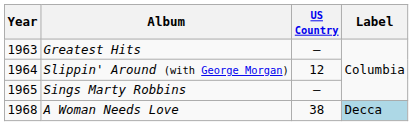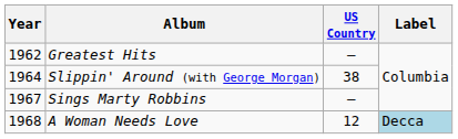 <table class="wikitable">
 <tr>
 <th>Year</th>
 <th>Album</th>
 <th width="45"><small><a href='#'>US Country</a></small></th>
 <th>Label</th>
 </tr>
 <tr>
-<td>1963</td>
+<td>1962</td>
 <td><em>Greatest Hits</em></td>
 <td align="center">—</td>
 <td rowspan="3">Columbia</td>
 </tr>
 <tr>
 <td>1964</td>
 <td><em>Slippin' Around</em> <small>(with <a href='#'>George Morgan</a>)</small></td>
-<td align="center">12</td>
+<td align="center">38</td>
 </tr>
 <tr>
-<td>1965</td>
+<td>1967</td>
 <td><em>Sings Marty Robbins</em></td>
 <td align="center">—</td>
 </tr>
 <tr>
 <td>1968</td>
 <td><em>A Woman Needs Love</em></td>
-<td align="center">38</td>
+<td align="center">12</td>
 <td style="background: lightblue;">Decca</td>
 </tr>
 </table>
